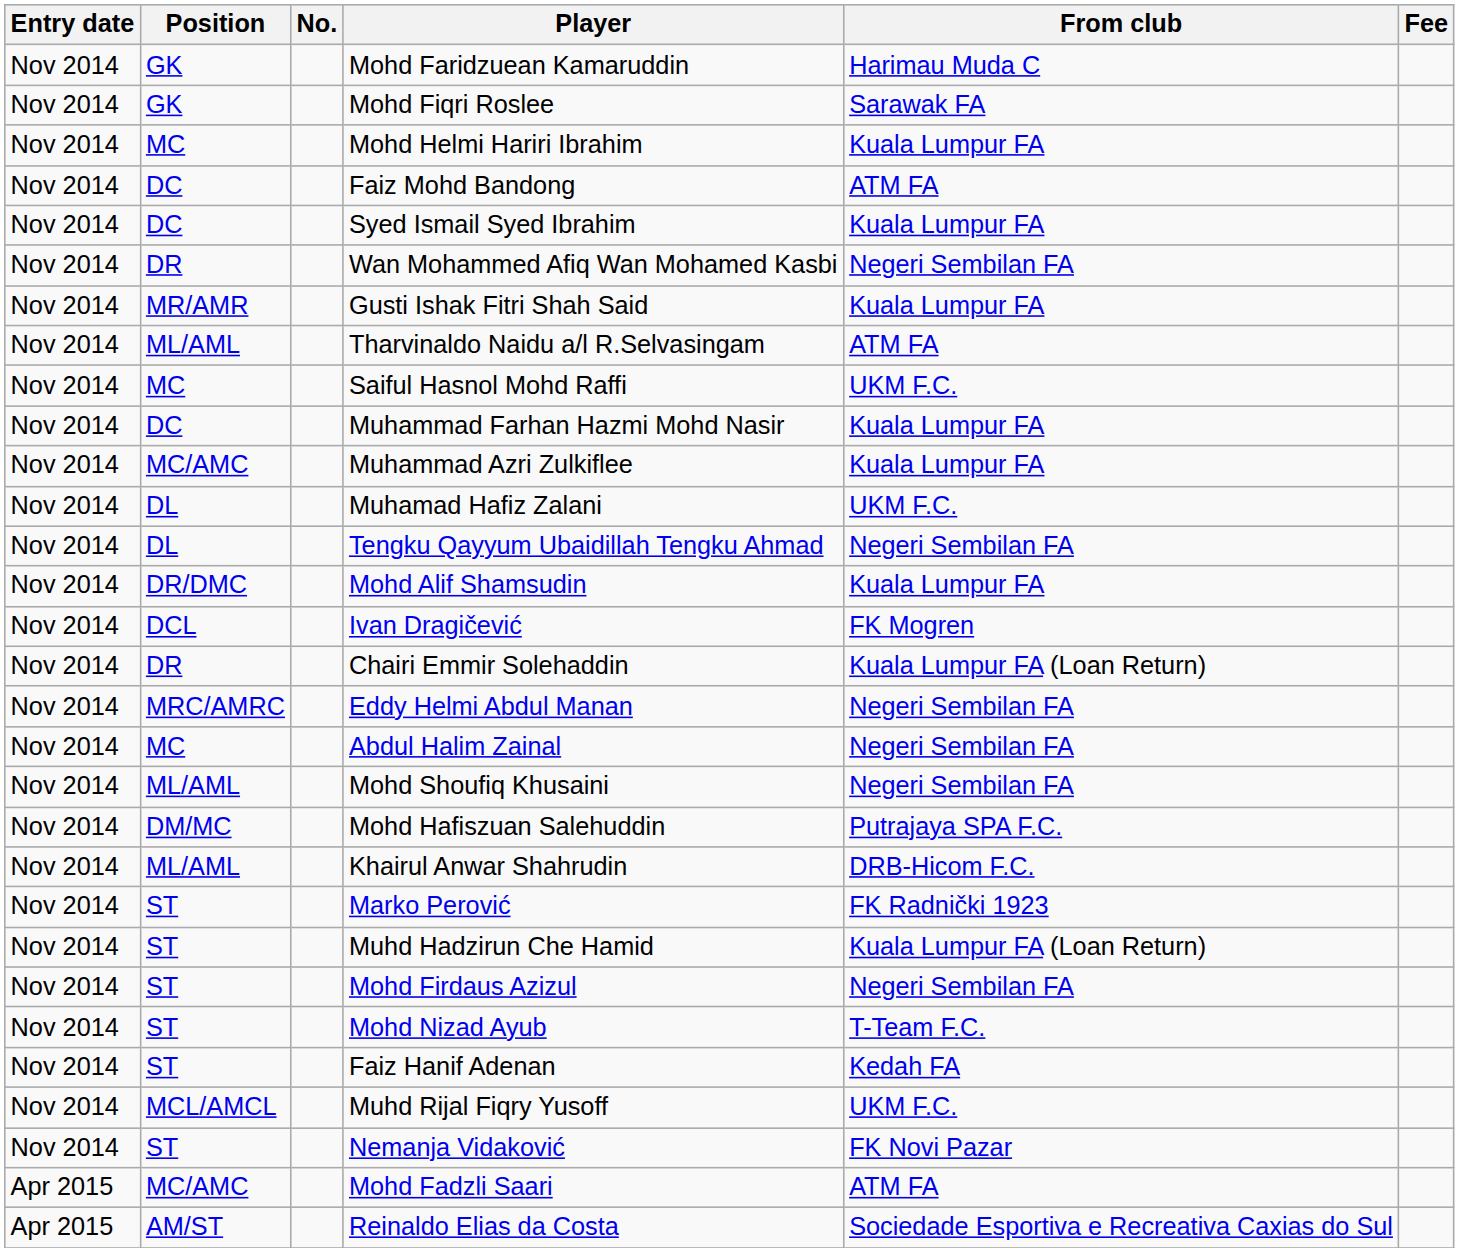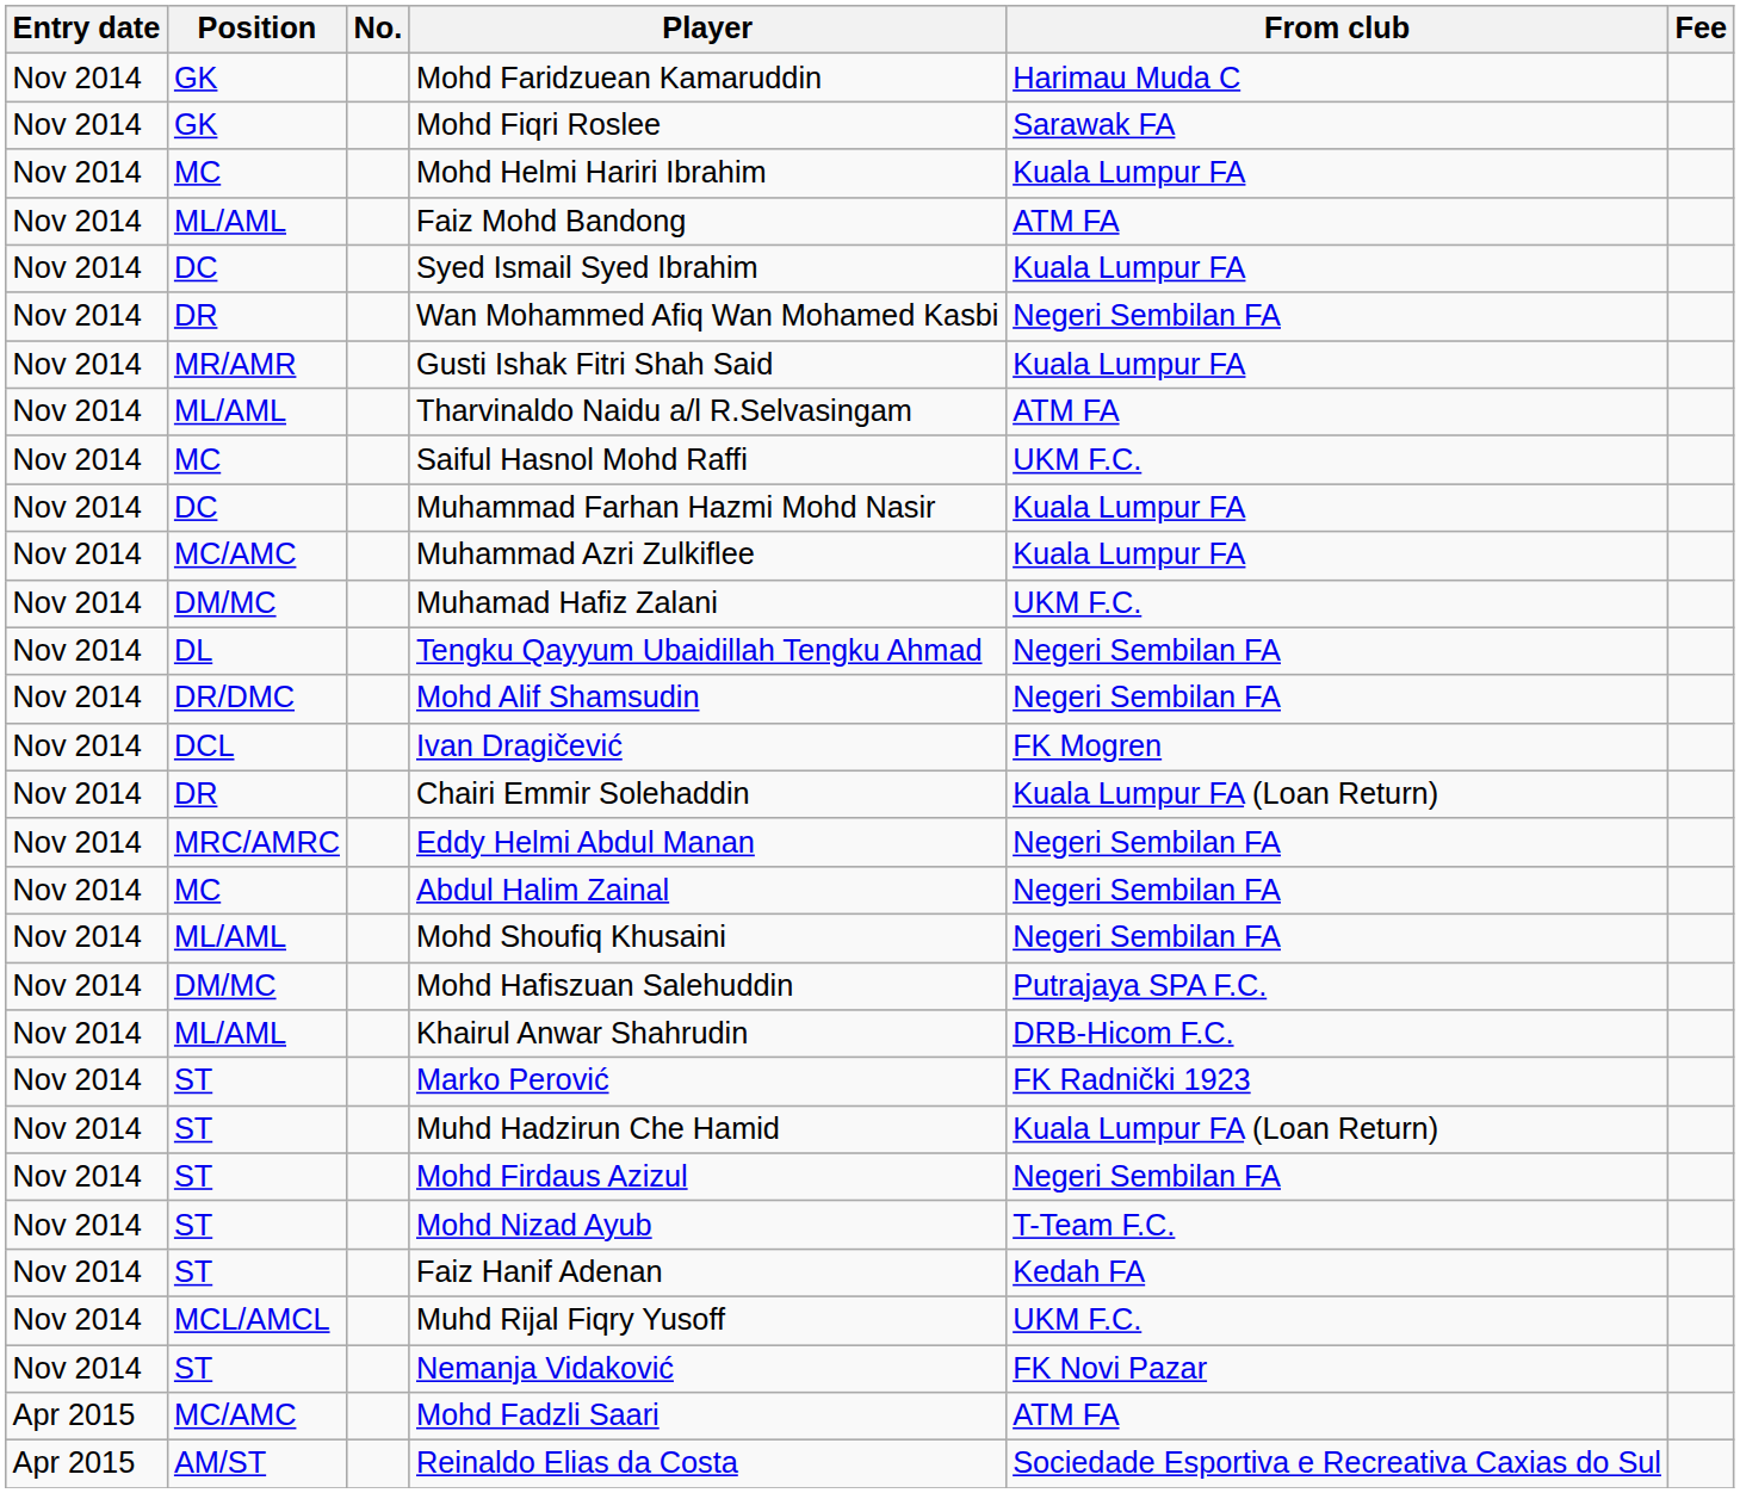 <table class="wikitable sortable">
 <tr>
 <th>Entry date</th>
 <th>Position</th>
 <th>No.</th>
 <th>Player</th>
 <th>From club</th>
 <th>Fee</th>
 </tr>
 <tr>
 <td>Nov 2014</td>
 <td><a href='#'>GK</a></td>
 <td></td>
 <td> Mohd Faridzuean Kamaruddin</td>
 <td> <a href='#'>Harimau Muda C</a></td>
 <td></td>
 </tr>
 <tr>
 <td>Nov 2014</td>
 <td><a href='#'>GK</a></td>
 <td></td>
 <td> Mohd Fiqri Roslee</td>
 <td> <a href='#'>Sarawak FA</a></td>
 <td></td>
 </tr>
 <tr>
 <td>Nov 2014</td>
 <td><a href='#'>MC</a></td>
 <td></td>
 <td> Mohd Helmi Hariri Ibrahim</td>
 <td> <a href='#'>Kuala Lumpur FA</a></td>
 <td></td>
 </tr>
 <tr>
 <td>Nov 2014</td>
-<td><a href='#'>DC</a></td>
+<td><a href='#'>ML/AML</a></td>
 <td></td>
 <td> Faiz Mohd Bandong</td>
 <td> <a href='#'>ATM FA</a></td>
 <td></td>
 </tr>
 <tr>
 <td>Nov 2014</td>
 <td><a href='#'>DC</a></td>
 <td></td>
 <td> Syed Ismail Syed Ibrahim</td>
 <td> <a href='#'>Kuala Lumpur FA</a></td>
 <td></td>
 </tr>
 <tr>
 <td>Nov 2014</td>
 <td><a href='#'>DR</a></td>
 <td></td>
 <td> Wan Mohammed Afiq Wan Mohamed Kasbi</td>
 <td> <a href='#'>Negeri Sembilan FA</a></td>
 <td></td>
 </tr>
 <tr>
 <td>Nov 2014</td>
 <td><a href='#'>MR/AMR</a></td>
 <td></td>
 <td> Gusti Ishak Fitri Shah Said</td>
 <td> <a href='#'>Kuala Lumpur FA</a></td>
 <td></td>
 </tr>
 <tr>
 <td>Nov 2014</td>
 <td><a href='#'>ML/AML</a></td>
 <td></td>
 <td> Tharvinaldo Naidu a/l R.Selvasingam</td>
 <td> <a href='#'>ATM FA</a></td>
 <td></td>
 </tr>
 <tr>
 <td>Nov 2014</td>
 <td><a href='#'>MC</a></td>
 <td></td>
 <td> Saiful Hasnol Mohd Raffi</td>
 <td> <a href='#'>UKM F.C.</a></td>
 <td></td>
 </tr>
 <tr>
 <td>Nov 2014</td>
 <td><a href='#'>DC</a></td>
 <td></td>
 <td> Muhammad Farhan Hazmi Mohd Nasir</td>
 <td> <a href='#'>Kuala Lumpur FA</a></td>
 <td></td>
 </tr>
 <tr>
 <td>Nov 2014</td>
 <td><a href='#'>MC/AMC</a></td>
 <td></td>
 <td> Muhammad Azri Zulkiflee</td>
 <td> <a href='#'>Kuala Lumpur FA</a></td>
 <td></td>
 </tr>
 <tr>
 <td>Nov 2014</td>
-<td><a href='#'>DL</a></td>
+<td><a href='#'>DM/MC</a></td>
 <td></td>
 <td> Muhamad Hafiz Zalani</td>
 <td> <a href='#'>UKM F.C.</a></td>
 <td></td>
 </tr>
 <tr>
 <td>Nov 2014</td>
 <td><a href='#'>DL</a></td>
 <td></td>
 <td> <a href='#'>Tengku Qayyum Ubaidillah Tengku Ahmad</a></td>
 <td> <a href='#'>Negeri Sembilan FA</a></td>
 <td></td>
 </tr>
 <tr>
 <td>Nov 2014</td>
 <td><a href='#'>DR/DMC</a></td>
 <td></td>
 <td> <a href='#'>Mohd Alif Shamsudin</a></td>
-<td> <a href='#'>Kuala Lumpur FA</a></td>
+<td> <a href='#'>Negeri Sembilan FA</a></td>
 <td></td>
 </tr>
 <tr>
 <td>Nov 2014</td>
 <td><a href='#'>DCL</a></td>
 <td></td>
 <td> <a href='#'>Ivan Dragičević</a></td>
 <td> <a href='#'>FK Mogren</a></td>
 <td></td>
 </tr>
 <tr>
 <td>Nov 2014</td>
 <td><a href='#'>DR</a></td>
 <td></td>
 <td> Chairi Emmir Solehaddin</td>
 <td> <a href='#'>Kuala Lumpur FA</a> (Loan Return)</td>
 <td></td>
 </tr>
 <tr>
 <td>Nov 2014</td>
 <td><a href='#'>MRC/AMRC</a></td>
 <td></td>
 <td> <a href='#'>Eddy Helmi Abdul Manan</a></td>
 <td> <a href='#'>Negeri Sembilan FA</a></td>
 <td></td>
 </tr>
 <tr>
 <td>Nov 2014</td>
 <td><a href='#'>MC</a></td>
 <td></td>
 <td> <a href='#'>Abdul Halim Zainal</a></td>
 <td> <a href='#'>Negeri Sembilan FA</a></td>
 <td></td>
 </tr>
 <tr>
 <td>Nov 2014</td>
 <td><a href='#'>ML/AML</a></td>
 <td></td>
 <td> Mohd Shoufiq Khusaini</td>
 <td> <a href='#'>Negeri Sembilan FA</a></td>
 <td></td>
 </tr>
 <tr>
 <td>Nov 2014</td>
 <td><a href='#'>DM/MC</a></td>
 <td></td>
 <td> Mohd Hafiszuan Salehuddin</td>
 <td> <a href='#'>Putrajaya SPA F.C.</a></td>
 <td></td>
 </tr>
 <tr>
 <td>Nov 2014</td>
 <td><a href='#'>ML/AML</a></td>
 <td></td>
 <td> Khairul Anwar Shahrudin</td>
 <td> <a href='#'>DRB-Hicom F.C.</a></td>
 <td></td>
 </tr>
 <tr>
 <td>Nov 2014</td>
 <td><a href='#'>ST</a></td>
 <td></td>
 <td> <a href='#'>Marko Perović</a></td>
 <td> <a href='#'>FK Radnički 1923</a></td>
 <td></td>
 </tr>
 <tr>
 <td>Nov 2014</td>
 <td><a href='#'>ST</a></td>
 <td></td>
 <td> Muhd Hadzirun Che Hamid</td>
 <td> <a href='#'>Kuala Lumpur FA</a> (Loan Return)</td>
 <td></td>
 </tr>
 <tr>
 <td>Nov 2014</td>
 <td><a href='#'>ST</a></td>
 <td></td>
 <td> <a href='#'>Mohd Firdaus Azizul</a></td>
 <td> <a href='#'>Negeri Sembilan FA</a></td>
 <td></td>
 </tr>
 <tr>
 <td>Nov 2014</td>
 <td><a href='#'>ST</a></td>
 <td></td>
 <td> <a href='#'>Mohd Nizad Ayub</a></td>
 <td> <a href='#'>T-Team F.C.</a></td>
 <td></td>
 </tr>
 <tr>
 <td>Nov 2014</td>
 <td><a href='#'>ST</a></td>
 <td></td>
 <td> Faiz Hanif Adenan</td>
 <td> <a href='#'>Kedah FA</a></td>
 <td></td>
 </tr>
 <tr>
 <td>Nov 2014</td>
 <td><a href='#'>MCL/AMCL</a></td>
 <td></td>
 <td> Muhd Rijal Fiqry Yusoff</td>
 <td> <a href='#'>UKM F.C.</a></td>
 <td></td>
 </tr>
 <tr>
 <td>Nov 2014</td>
 <td><a href='#'>ST</a></td>
 <td></td>
 <td> <a href='#'>Nemanja Vidaković</a></td>
 <td> <a href='#'>FK Novi Pazar</a></td>
 <td></td>
 </tr>
 <tr>
 <td>Apr 2015</td>
 <td><a href='#'>MC/AMC</a></td>
 <td></td>
 <td> <a href='#'>Mohd Fadzli Saari</a></td>
 <td> <a href='#'>ATM FA</a></td>
 <td></td>
 </tr>
 <tr>
 <td>Apr 2015</td>
 <td><a href='#'>AM/ST</a></td>
 <td></td>
 <td> <a href='#'>Reinaldo Elias da Costa</a></td>
 <td> <a href='#'>Sociedade Esportiva e Recreativa Caxias do Sul</a></td>
 <td></td>
 </tr>
 <tr>
 </tr>
 </table>
